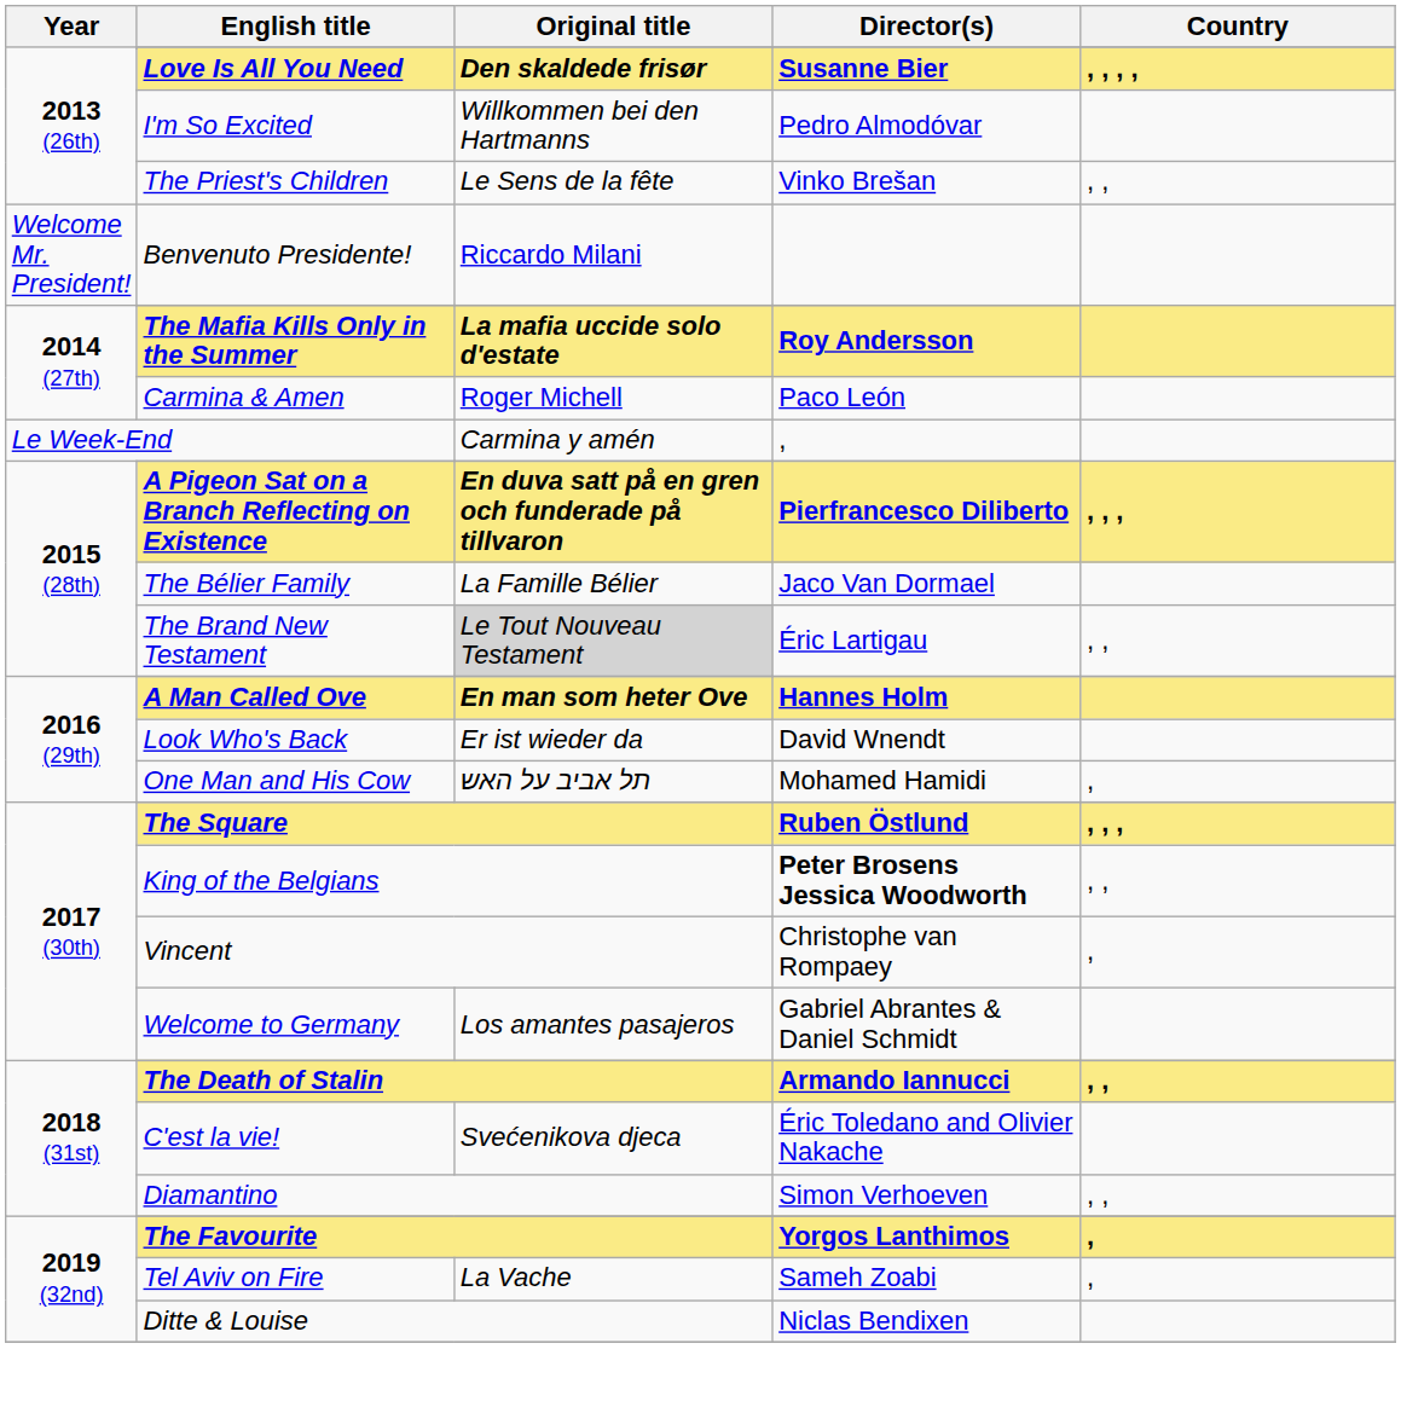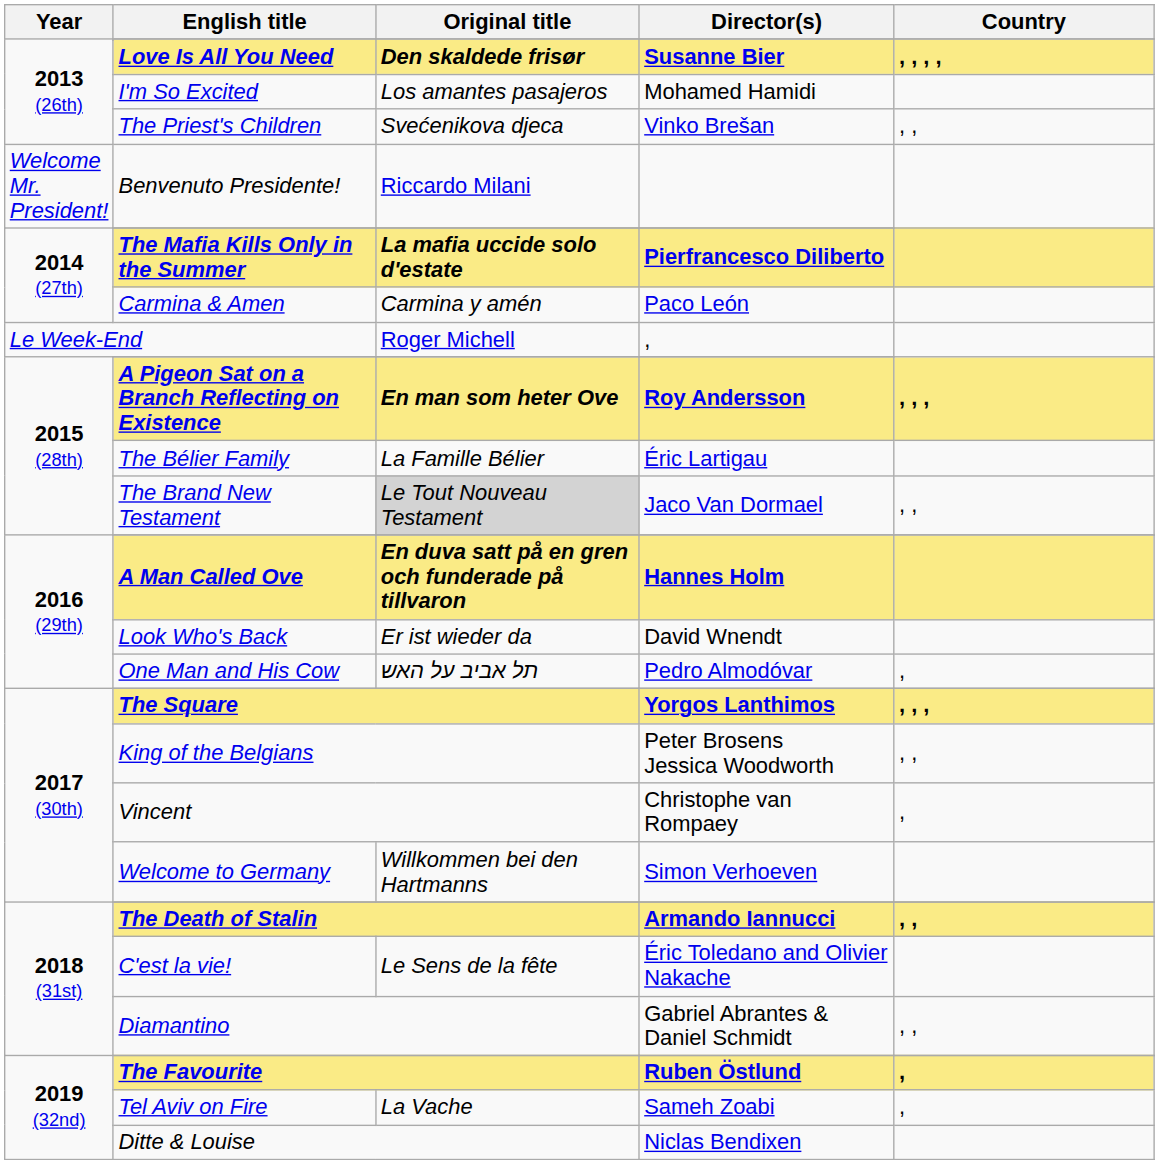 <table class="wikitable" width="95%" cellpadding="5">
 <tr>
 <th width="5%">Year</th>
 <th width="24%">English title</th>
 <th width="24%">Original title</th>
 <th width="23%">Director(s)</th>
 <th width="24%">Country</th>
 </tr>
 <tr>
 <td rowspan="5" align="center"><strong>2013</strong><br><small><a href='#'>(26th)</a></small><br></td>
 </tr>
 <tr>
 </tr>
 <tr style="background:#FAEB86">
 <td><strong><em><a href='#'>Love Is All You Need</a></em></strong></td>
 <td><strong><em>Den skaldede frisør</em></strong></td>
 <td><strong><a href='#'>Susanne Bier</a></strong></td>
 <td><strong>, , , , </strong></td>
 </tr>
 <tr>
 <td><em><a href='#'>I'm So Excited</a></em></td>
-<td><em>Willkommen bei den Hartmanns</em></td>
-<td><a href='#'>Pedro Almodóvar</a></td>
+<td><em>Los amantes pasajeros</em></td>
+<td>Mohamed Hamidi</td>
 <td></td>
 </tr>
 <tr>
 <td><em><a href='#'>The Priest's Children</a></em></td>
-<td><em>Le Sens de la fête</em></td>
+<td><em>Svećenikova djeca</em></td>
 <td><a href='#'>Vinko Brešan</a></td>
 <td>, , </td>
 </tr>
 <tr>
 <td><em><a href='#'>Welcome Mr. President!</a></em></td>
 <td><em>Benvenuto Presidente!</em></td>
 <td><a href='#'>Riccardo Milani</a></td>
 <td></td>
 </tr>
 <tr>
 <td rowspan="4" align="center"><strong>2014</strong><br><small><a href='#'>(27th)</a></small><br></td>
 </tr>
 <tr>
 </tr>
 <tr style="background:#FAEB86">
 <td><strong><em><a href='#'>The Mafia Kills Only in the Summer</a></em></strong></td>
 <td><strong><em>La mafia uccide solo d'estate</em></strong></td>
-<td><strong><a href='#'>Roy Andersson</a></strong></td>
+<td><strong><a href='#'>Pierfrancesco Diliberto</a></strong></td>
 <td><strong></strong></td>
 </tr>
 <tr>
 <td><em><a href='#'>Carmina & Amen</a></em></td>
-<td><a href='#'>Roger Michell</a></td>
+<td><em>Carmina y amén</em></td>
 <td><a href='#'>Paco León</a></td>
 <td></td>
 </tr>
 <tr>
 <td colspan=2><em><a href='#'>Le Week-End</a></em></td>
-<td><em>Carmina y amén</em></td>
+<td><a href='#'>Roger Michell</a></td>
 <td>, </td>
 </tr>
 <tr>
 <td rowspan="4" align="center"><strong>2015</strong><br><small><a href='#'>(28th)</a></small><br></td>
 </tr>
 <tr style="background:#FAEB86">
 <td><strong><em><a href='#'>A Pigeon Sat on a Branch Reflecting on Existence</a></em></strong></td>
-<td><strong><em>En duva satt på en gren och funderade på tillvaron</em></strong></td>
-<td><strong><a href='#'>Pierfrancesco Diliberto</a></strong></td>
+<td><strong><em>En man som heter Ove</em></strong></td>
+<td><strong><a href='#'>Roy Andersson</a></strong></td>
 <td><strong>, , , </strong></td>
 </tr>
 <tr>
 <td><em><a href='#'>The Bélier Family</a></em></td>
 <td><em>La Famille Bélier</em></td>
-<td><a href='#'>Jaco Van Dormael</a></td>
+<td><a href='#'>Éric Lartigau</a></td>
 <td></td>
 </tr>
 <tr>
 <td><em><a href='#'>The Brand New Testament</a></em></td>
 <td style="background: lightgrey;"><em>Le Tout Nouveau Testament</em></td>
-<td><a href='#'>Éric Lartigau</a></td>
+<td><a href='#'>Jaco Van Dormael</a></td>
 <td>, , </td>
 </tr>
 <tr>
 <td rowspan="4" align="center"><strong>2016</strong><br><small><a href='#'>(29th)</a></small><br></td>
 </tr>
 <tr style="background:#FAEB86">
 <td><strong><em><a href='#'>A Man Called Ove</a></em></strong></td>
-<td><strong><em>En man som heter Ove</em></strong></td>
+<td><strong><em>En duva satt på en gren och funderade på tillvaron</em></strong></td>
 <td><strong><a href='#'>Hannes Holm</a></strong></td>
 <td><strong></strong></td>
 </tr>
 <tr>
 <td><em><a href='#'>Look Who's Back</a></em></td>
 <td><em>Er ist wieder da</em></td>
 <td>David Wnendt</td>
 <td></td>
 </tr>
 <tr>
 <td><em><a href='#'>One Man and His Cow</a></em></td>
 <td><em>תל אביב על האש</em></td>
-<td>Mohamed Hamidi</td>
+<td><a href='#'>Pedro Almodóvar</a></td>
 <td>, </td>
 </tr>
 <tr>
 <td rowspan="5" align="center"><strong>2017</strong><br><small><a href='#'>(30th)</a></small><br></td>
 </tr>
 <tr style="background:#FAEB86">
 <td colspan=2><strong><em><a href='#'>The Square</a></em></strong></td>
-<td><strong><a href='#'>Ruben Östlund</a></strong></td>
+<td><strong><a href='#'>Yorgos Lanthimos</a></strong></td>
 <td><strong>, , , </strong></td>
 </tr>
 <tr>
 <td colspan=2><em><a href='#'>King of the Belgians</a></em></td>
-<td><strong>Peter Brosens<br>Jessica Woodworth</strong></td>
+<td>Peter Brosens<br>Jessica Woodworth</td>
 <td>, , </td>
 </tr>
 <tr>
 <td colspan=2><em>Vincent</em></td>
 <td>Christophe van Rompaey</td>
 <td>, </td>
 </tr>
 <tr>
 <td><em><a href='#'>Welcome to Germany</a></em></td>
-<td><em>Los amantes pasajeros</em></td>
-<td>Gabriel Abrantes & Daniel Schmidt</td>
+<td><em>Willkommen bei den Hartmanns</em></td>
+<td><a href='#'>Simon Verhoeven</a></td>
 <td></td>
 </tr>
 <tr>
 <td rowspan="4" align="center"><strong>2018</strong><br><small><a href='#'>(31st)</a></small><br></td>
 </tr>
 <tr style="background:#FAEB86">
 <td colspan=2><strong><em><a href='#'>The Death of Stalin</a></em></strong></td>
 <td><strong><a href='#'>Armando Iannucci</a></strong></td>
 <td><strong>, , </strong></td>
 </tr>
 <tr>
 <td><em><a href='#'>C'est la vie!</a></em></td>
-<td><em>Svećenikova djeca</em></td>
+<td><em>Le Sens de la fête</em></td>
 <td><a href='#'>Éric Toledano and Olivier Nakache</a></td>
 <td></td>
 </tr>
 <tr>
 <td colspan=2><em><a href='#'>Diamantino</a></em></td>
-<td><a href='#'>Simon Verhoeven</a></td>
+<td>Gabriel Abrantes & Daniel Schmidt</td>
 <td>, , </td>
 </tr>
 <tr>
 <td rowspan="4" align="center"><strong>2019</strong><br><small><a href='#'>(32nd)</a></small><br></td>
 </tr>
 <tr style="background:#FAEB86">
 <td colspan=2><strong><em><a href='#'>The Favourite</a></em></strong></td>
-<td><strong><a href='#'>Yorgos Lanthimos</a></strong></td>
+<td><strong><a href='#'>Ruben Östlund</a></strong></td>
 <td><strong>, </strong></td>
 </tr>
 <tr>
 <td><em><a href='#'>Tel Aviv on Fire</a></em></td>
 <td><em>La Vache</em></td>
 <td><a href='#'>Sameh Zoabi</a></td>
 <td>, </td>
 </tr>
 <tr>
 <td colspan=2><em>Ditte & Louise</em></td>
 <td><a href='#'>Niclas Bendixen</a></td>
 <td></td>
 </tr>
 <tr>
 </tr>
 </table>
